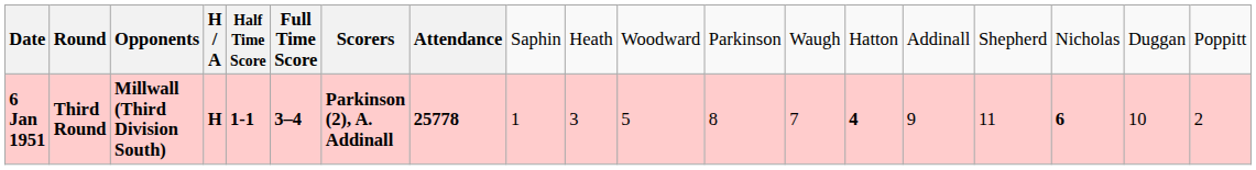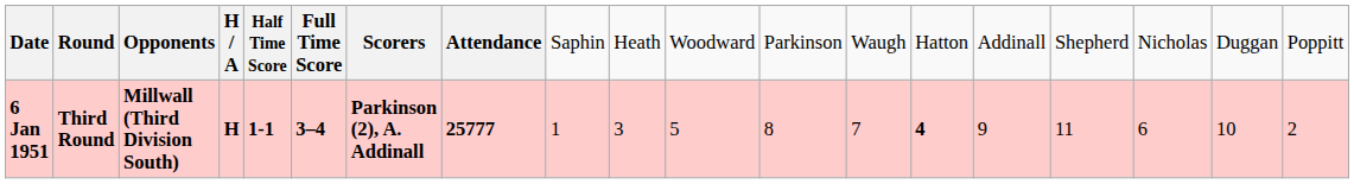 <table class="wikitable">
 <tr>
 <th><strong>Date</strong></th>
 <th><strong>Round</strong></th>
 <th><strong>Opponents</strong></th>
 <th><strong>H / A</strong></th>
 <th><small><strong>Half Time Score</strong></small></th>
 <th><strong>Full Time Score</strong></th>
 <th><strong>Scorers</strong></th>
 <th><strong>Attendance</strong></th>
 <td>Saphin</td>
 <td>Heath</td>
 <td>Woodward</td>
 <td>Parkinson</td>
 <td>Waugh</td>
 <td>Hatton</td>
 <td>Addinall</td>
 <td>Shepherd</td>
 <td>Nicholas</td>
 <td>Duggan</td>
 <td>Poppitt</td>
 </tr>
 <tr bgcolor="#ffcccc">
 <td><strong>6 Jan 1951</strong></td>
 <td><strong>Third Round</strong></td>
 <td><strong>Millwall (Third Division South)</strong></td>
 <td><strong>H</strong></td>
 <td><strong>1-1</strong></td>
 <td><strong>3–4</strong></td>
 <td><strong>Parkinson (2), A. Addinall</strong></td>
-<td><strong>25778</strong></td>
+<td><strong>25777</strong></td>
 <td>1</td>
 <td>3</td>
 <td>5</td>
 <td>8</td>
 <td>7</td>
 <td><strong>4</strong></td>
 <td>9</td>
 <td>11</td>
-<td><strong>6</strong></td>
+<td>6</td>
 <td>10</td>
 <td>2</td>
 </tr>
 </table>
